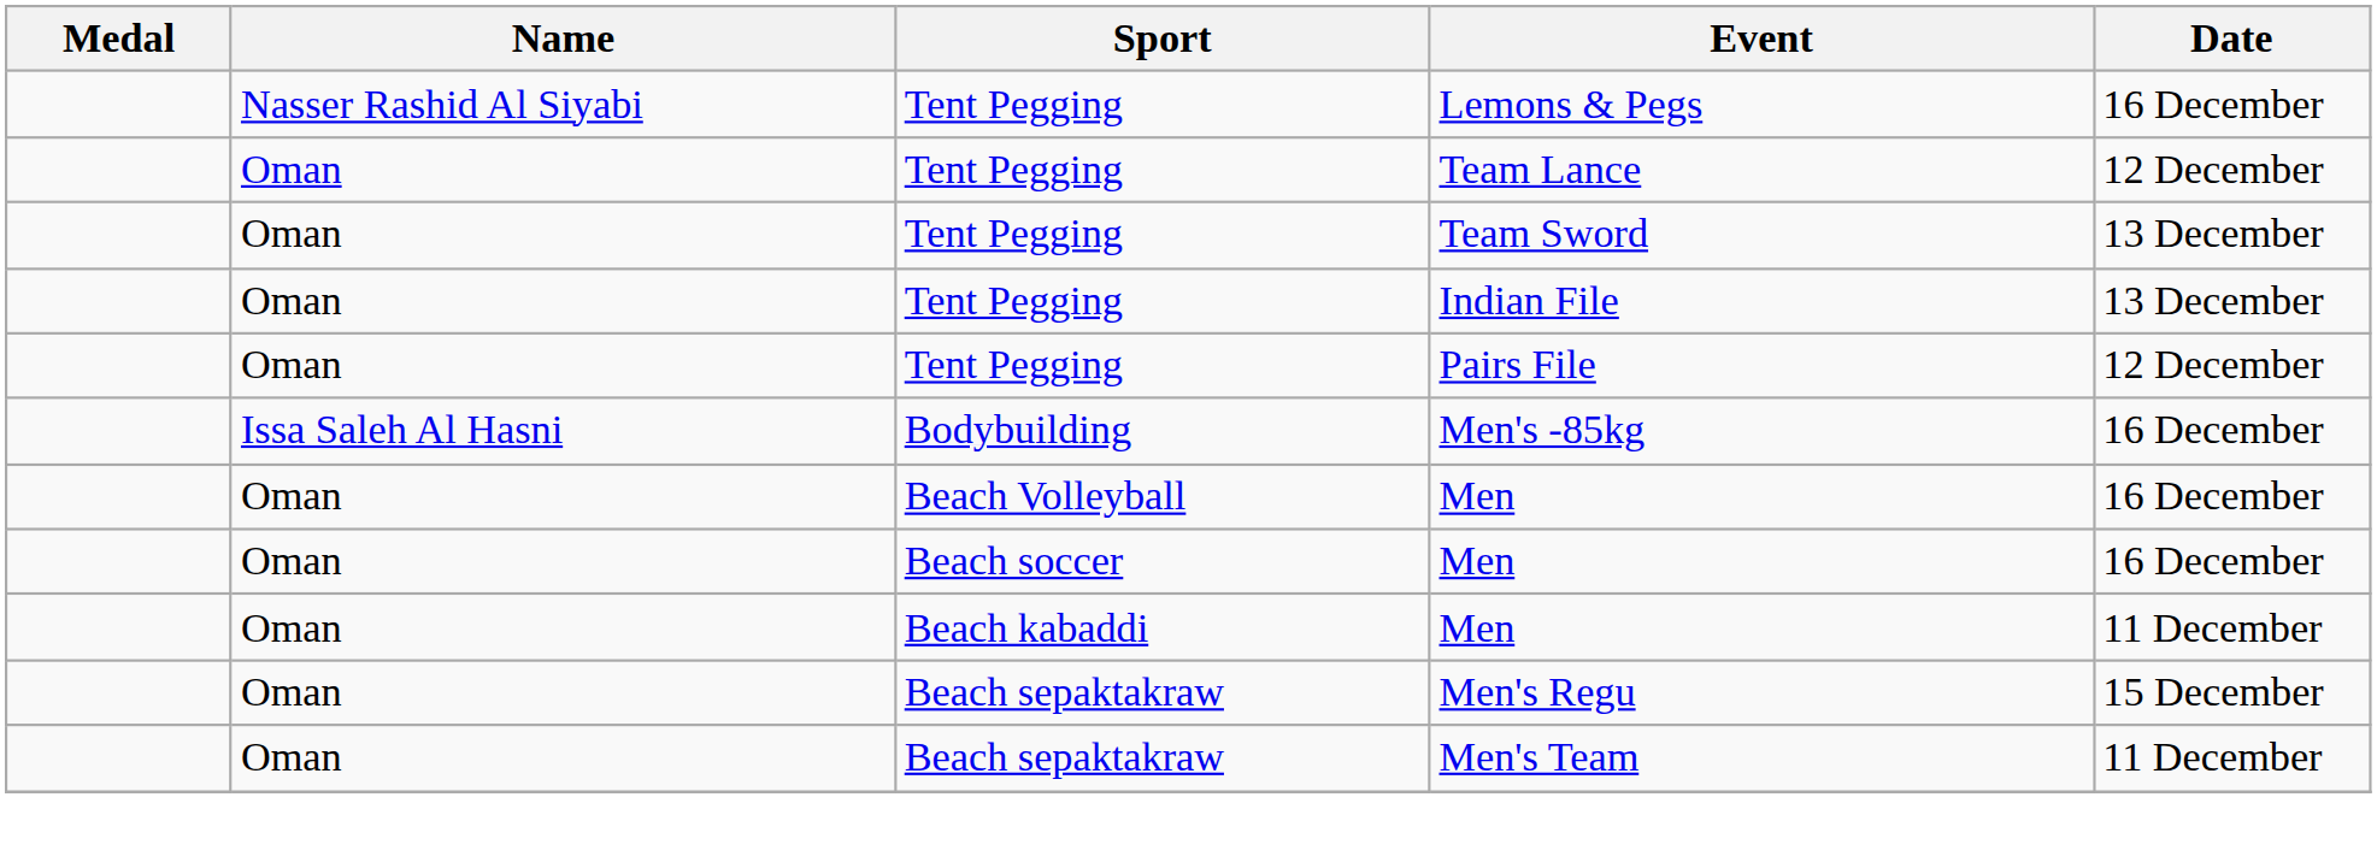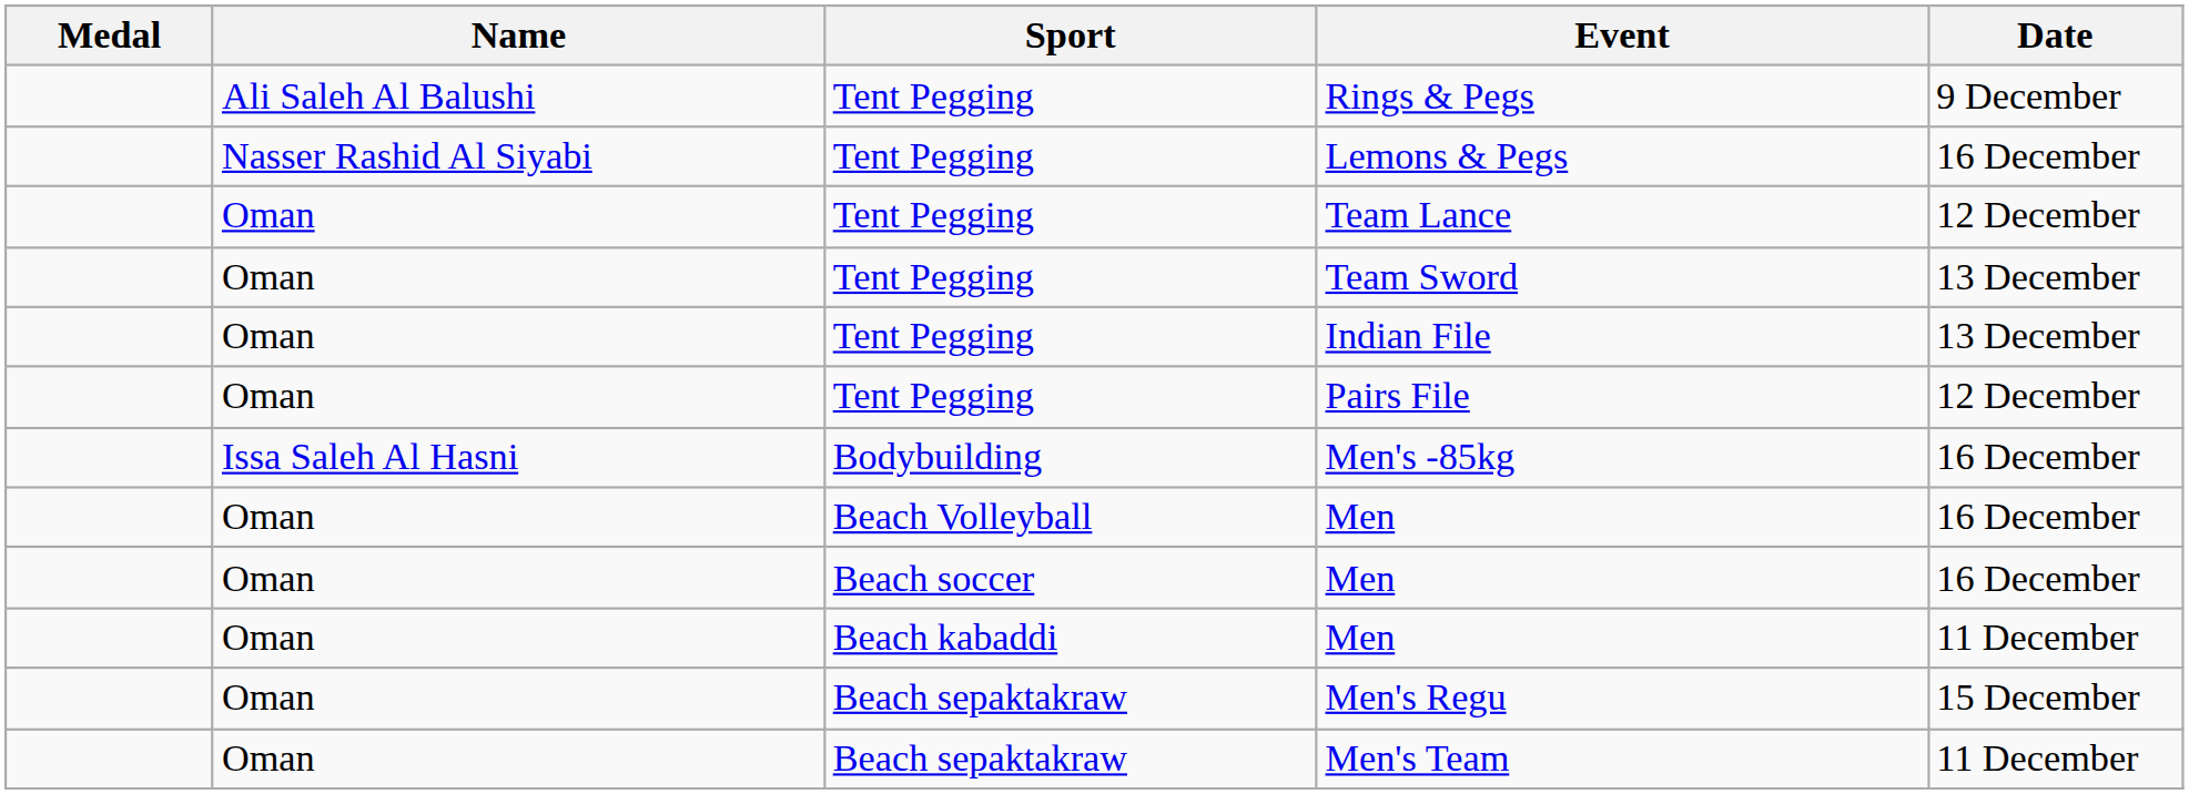 <table class="wikitable sortable" style="font-size:100%">
 <tr>
 <th width="80">Medal</th>
 <th width="250">Name</th>
 <th width="200">Sport</th>
 <th width="250">Event</th>
 <th width="100">Date</th>
+</tr>
+<tr>
+<td></td>
+<td><a href='#'>Ali Saleh Al Balushi</a></td>
+<td><a href='#'>Tent Pegging</a></td>
+<td><a href='#'>Rings & Pegs</a></td>
+<td>9 December</td>
 </tr>
 <tr>
 <td></td>
 <td><a href='#'>Nasser Rashid Al Siyabi</a></td>
 <td><a href='#'>Tent Pegging</a></td>
 <td><a href='#'>Lemons & Pegs</a></td>
 <td>16 December</td>
 </tr>
 <tr>
 <td></td>
 <td><a href='#'>Oman</a></td>
 <td><a href='#'>Tent Pegging</a></td>
 <td><a href='#'>Team Lance</a></td>
 <td>12 December</td>
 </tr>
 <tr>
 <td></td>
 <td>Oman</td>
 <td><a href='#'>Tent Pegging</a></td>
 <td><a href='#'>Team Sword</a></td>
 <td>13 December</td>
 </tr>
 <tr>
 <td></td>
 <td>Oman</td>
 <td><a href='#'>Tent Pegging</a></td>
 <td><a href='#'>Indian File</a></td>
 <td>13 December</td>
 </tr>
 <tr>
 <td></td>
 <td>Oman</td>
 <td><a href='#'>Tent Pegging</a></td>
 <td><a href='#'>Pairs File</a></td>
 <td>12 December</td>
 </tr>
 <tr>
 <td></td>
 <td><a href='#'>Issa Saleh Al Hasni</a></td>
 <td><a href='#'>Bodybuilding</a></td>
 <td><a href='#'>Men's -85kg</a></td>
 <td>16 December</td>
 </tr>
 <tr>
 <td></td>
 <td>Oman</td>
 <td><a href='#'>Beach Volleyball</a></td>
 <td><a href='#'>Men</a></td>
 <td>16 December</td>
 </tr>
 <tr>
 <td></td>
 <td>Oman</td>
 <td><a href='#'>Beach soccer</a></td>
 <td><a href='#'>Men</a></td>
 <td>16 December</td>
 </tr>
 <tr>
 <td></td>
 <td>Oman</td>
 <td><a href='#'>Beach kabaddi</a></td>
 <td><a href='#'>Men</a></td>
 <td>11 December</td>
 </tr>
 <tr>
 <td></td>
 <td>Oman</td>
 <td><a href='#'>Beach sepaktakraw</a></td>
 <td><a href='#'>Men's Regu</a></td>
 <td>15 December</td>
 </tr>
 <tr>
 <td></td>
 <td>Oman</td>
 <td><a href='#'>Beach sepaktakraw</a></td>
 <td><a href='#'>Men's Team</a></td>
 <td>11 December</td>
 </tr>
 <tr>
 </tr>
 </table>
